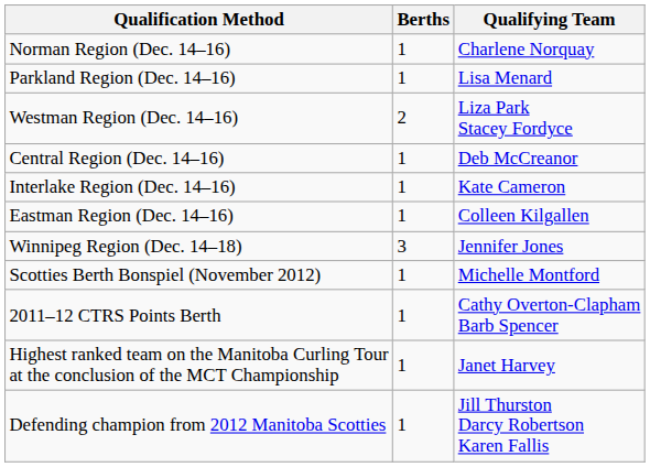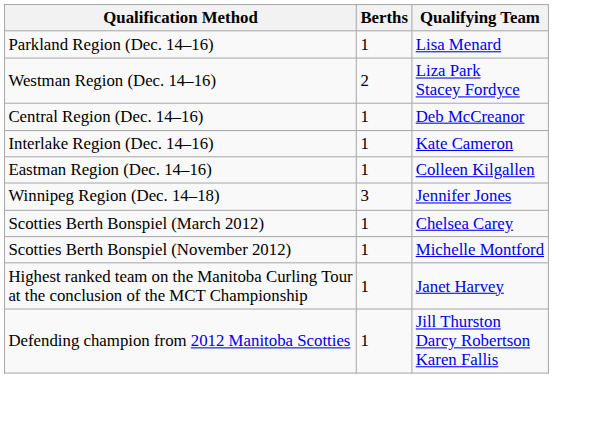 <table class="wikitable" border="1">
 <tr>
 <th>Qualification Method</th>
 <th>Berths</th>
 <th>Qualifying Team</th>
-</tr>
-<tr>
-<td>Norman Region (Dec. 14–16)</td>
-<td>1</td>
-<td><a href='#'>Charlene Norquay</a></td>
 </tr>
 <tr>
 <td>Parkland Region (Dec. 14–16)</td>
 <td>1</td>
 <td><a href='#'>Lisa Menard</a></td>
 </tr>
 <tr>
 <td>Westman Region (Dec. 14–16)</td>
 <td>2</td>
 <td><a href='#'>Liza Park</a> <br> <a href='#'>Stacey Fordyce</a></td>
 </tr>
 <tr>
 <td>Central Region (Dec. 14–16)</td>
 <td>1</td>
 <td><a href='#'>Deb McCreanor</a></td>
 </tr>
 <tr>
 <td>Interlake Region (Dec. 14–16)</td>
 <td>1</td>
 <td><a href='#'>Kate Cameron</a></td>
 </tr>
 <tr>
 <td>Eastman Region (Dec. 14–16)</td>
 <td>1</td>
 <td><a href='#'>Colleen Kilgallen</a></td>
 </tr>
 <tr>
 <td>Winnipeg Region (Dec. 14–18)</td>
 <td>3</td>
 <td><a href='#'>Jennifer Jones</a></td>
 </tr>
 <tr>
+<td>Scotties Berth Bonspiel (March 2012)</td>
+<td>1</td>
+<td><a href='#'>Chelsea Carey</a></td>
+</tr>
+<tr>
 <td>Scotties Berth Bonspiel (November 2012)</td>
 <td>1</td>
 <td><a href='#'>Michelle Montford</a></td>
-</tr>
-<tr>
-<td>2011–12 CTRS Points Berth</td>
-<td>1</td>
-<td><a href='#'>Cathy Overton-Clapham</a> <br> <a href='#'>Barb Spencer</a></td>
 </tr>
 <tr>
 <td>Highest ranked team on the Manitoba Curling Tour <br> at the conclusion of the MCT Championship</td>
 <td>1</td>
 <td><a href='#'>Janet Harvey</a></td>
 </tr>
 <tr>
 <td>Defending champion from <a href='#'>2012 Manitoba Scotties</a></td>
 <td>1</td>
 <td><a href='#'>Jill Thurston</a> <br> <a href='#'>Darcy Robertson</a> <br> <a href='#'>Karen Fallis</a></td>
 </tr>
 </table>
